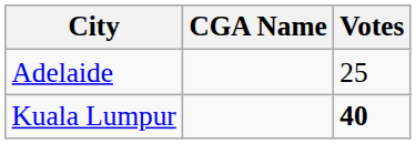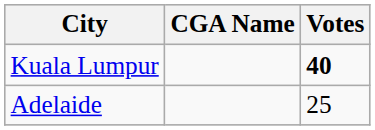 <table class="wikitable">
 <tr>
 <th>City</th>
 <th>CGA Name</th>
 <th>Votes</th>
 </tr>
 <tr>
+<td><a href='#'>Kuala Lumpur</a></td>
+<td></td>
+<td><strong>40</strong></td>
+</tr>
+<tr>
 <td><a href='#'>Adelaide</a></td>
 <td></td>
 <td>25</td>
 </tr>
-<tr>
-<td><a href='#'>Kuala Lumpur</a></td>
-<td></td>
-<td><strong>40</strong></td>
-</tr>
 </table>
